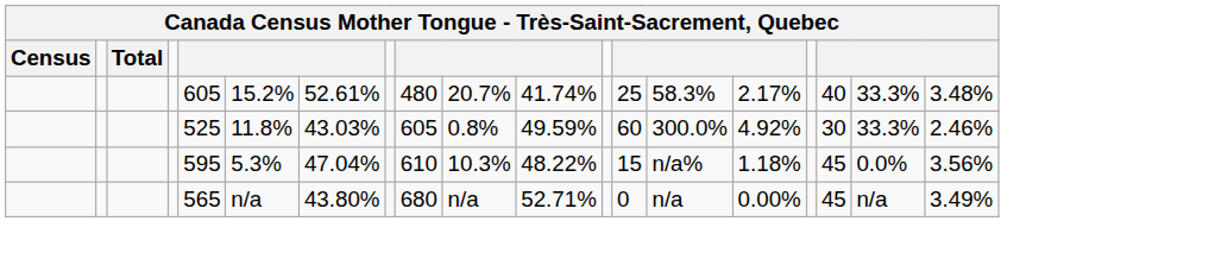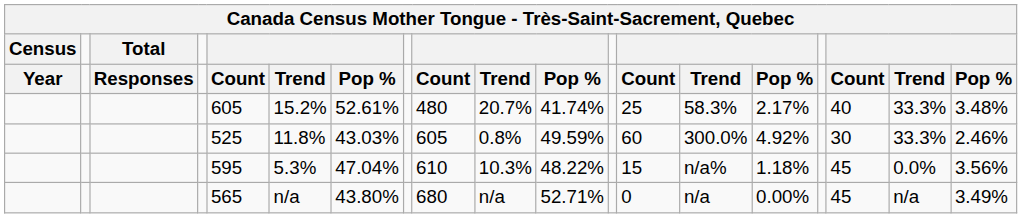 <table class="wikitable">
 <tr>
 <th colspan="19">Canada Census Mother Tongue - Très-Saint-Sacrement, Quebec</th>
 </tr>
 <tr>
 <th>Census</th>
 <td></td>
 <th>Total</th>
 <td colspan="1"></td>
 <th colspan="3"></th>
 <td colspan="1"></td>
 <th colspan="3"></th>
 <td colspan="1"></td>
 <th colspan="3"></th>
 <td colspan="1"></td>
 <th colspan="3"></th>
+</tr>
+<tr>
+<th>Year</th>
+<td></td>
+<th>Responses</th>
+<td></td>
+<th>Count</th>
+<th>Trend</th>
+<th>Pop %</th>
+<td></td>
+<th>Count</th>
+<th>Trend</th>
+<th>Pop %</th>
+<td></td>
+<th>Count</th>
+<th>Trend</th>
+<th>Pop %</th>
+<td></td>
+<th>Count</th>
+<th>Trend</th>
+<th>Pop %</th>
 </tr>
 <tr>
 <td></td>
 <td></td>
 <td></td>
 <td></td>
 <td>605</td>
 <td> 15.2%</td>
 <td>52.61%</td>
 <td></td>
 <td>480</td>
 <td> 20.7%</td>
 <td>41.74%</td>
 <td></td>
 <td>25</td>
 <td> 58.3%</td>
 <td>2.17%</td>
 <td></td>
 <td>40</td>
 <td> 33.3%</td>
 <td>3.48%</td>
 </tr>
 <tr>
 <td></td>
 <td></td>
 <td></td>
 <td></td>
 <td>525</td>
 <td> 11.8%</td>
 <td>43.03%</td>
 <td></td>
 <td>605</td>
 <td> 0.8%</td>
 <td>49.59%</td>
 <td></td>
 <td>60</td>
 <td> 300.0%</td>
 <td>4.92%</td>
 <td></td>
 <td>30</td>
 <td> 33.3%</td>
 <td>2.46%</td>
 </tr>
 <tr>
 <td></td>
 <td></td>
 <td></td>
 <td></td>
 <td>595</td>
 <td> 5.3%</td>
 <td>47.04%</td>
 <td></td>
 <td>610</td>
 <td> 10.3%</td>
 <td>48.22%</td>
 <td></td>
 <td>15</td>
 <td> n/a%</td>
 <td>1.18%</td>
 <td></td>
 <td>45</td>
 <td> 0.0%</td>
 <td>3.56%</td>
 </tr>
 <tr>
 <td></td>
 <td></td>
 <td></td>
 <td></td>
 <td>565</td>
 <td>n/a</td>
 <td>43.80%</td>
 <td></td>
 <td>680</td>
 <td>n/a</td>
 <td>52.71%</td>
 <td></td>
 <td>0</td>
 <td>n/a</td>
 <td>0.00%</td>
 <td></td>
 <td>45</td>
 <td>n/a</td>
 <td>3.49%</td>
 </tr>
 </table>
